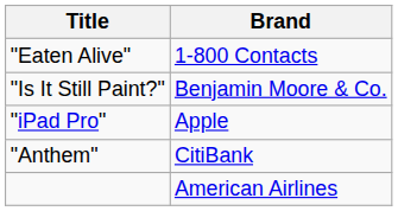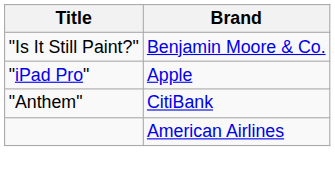 <table class="wikitable">
 <tr>
 <th>Title</th>
 <th>Brand</th>
-</tr>
-<tr>
-<td>"Eaten Alive"</td>
-<td><a href='#'>1-800 Contacts</a></td>
 </tr>
 <tr>
 <td>"Is It Still Paint?"</td>
 <td><a href='#'>Benjamin Moore & Co.</a></td>
 </tr>
 <tr>
 <td>"<a href='#'>iPad Pro</a>"</td>
 <td><a href='#'>Apple</a></td>
 </tr>
 <tr>
 <td>"Anthem"</td>
 <td><a href='#'>CitiBank</a></td>
 </tr>
 <tr>
 <td></td>
 <td><a href='#'>American Airlines</a></td>
 </tr>
 </table>
